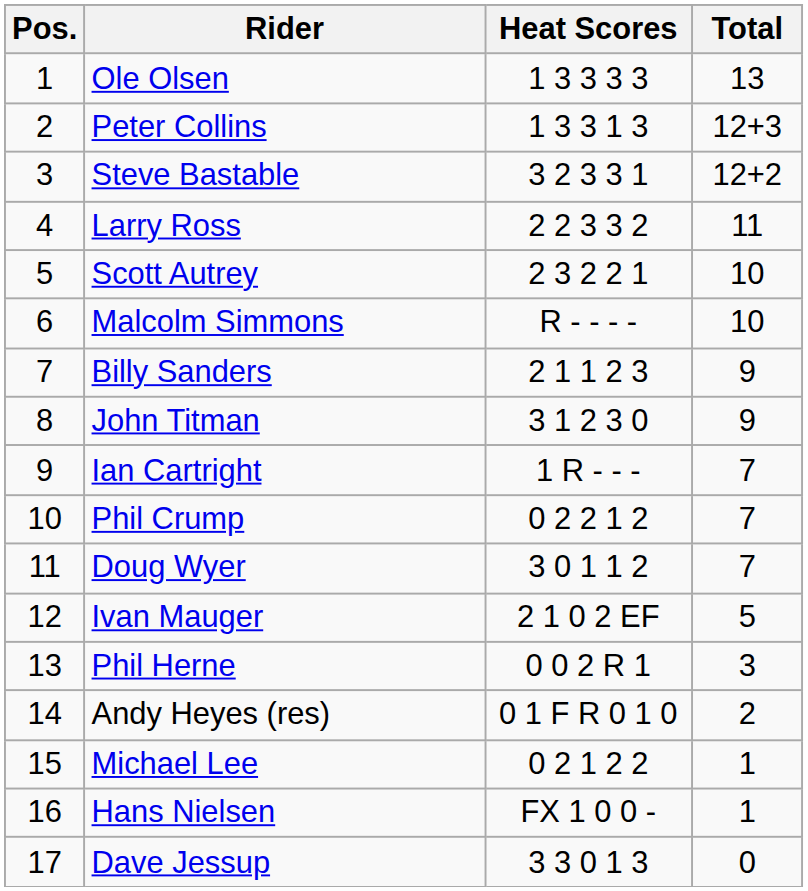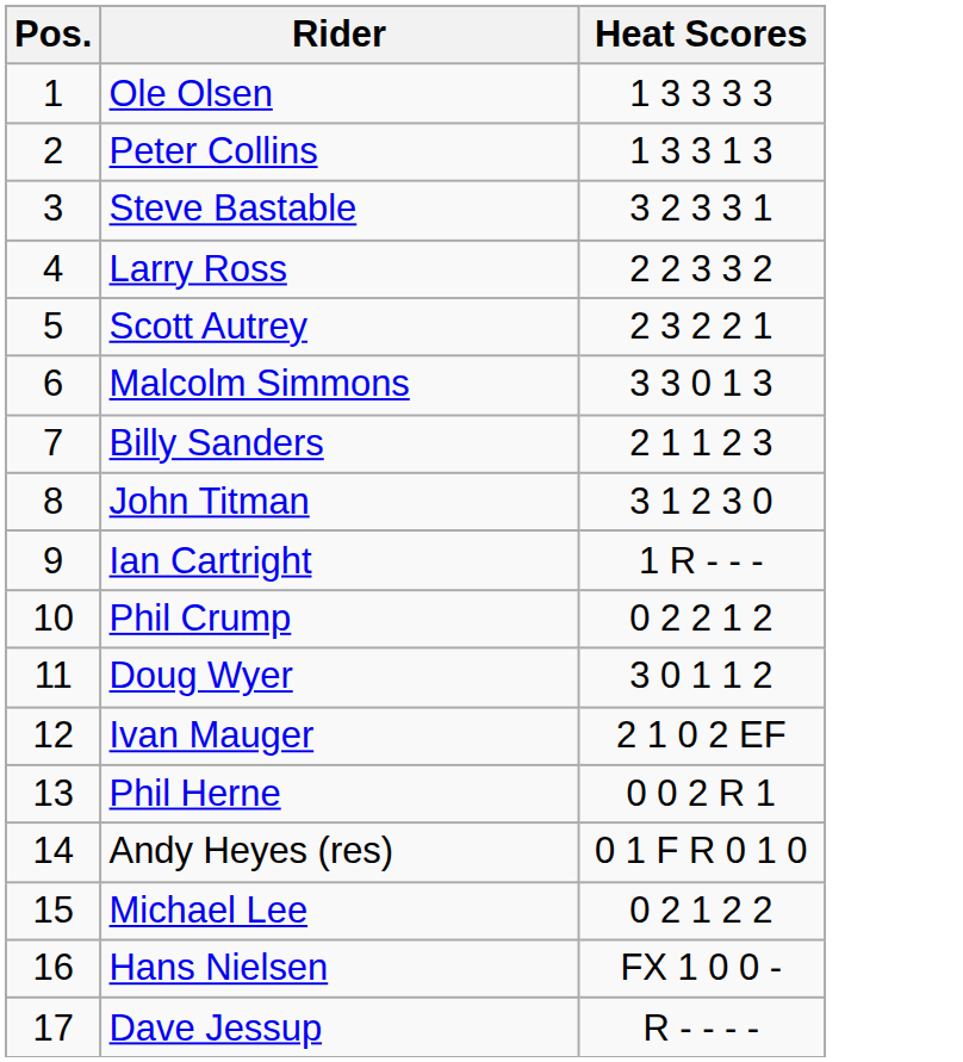 <table class=wikitable>
 <tr>
 <th width=25px>Pos.</th>
 <th width=200px>Rider</th>
 <th width=100px>Heat Scores</th>
-<th width=50px>Total</th>
 </tr>
 <tr align=center >
 <td>1</td>
 <td align=left> <a href='#'>Ole Olsen</a></td>
 <td>1	3	3	3	3</td>
-<td>13</td>
 </tr>
 <tr align=center>
 <td>2</td>
 <td align=left> <a href='#'>Peter Collins</a></td>
 <td>1	3	3	1	3</td>
-<td>12+3</td>
 </tr>
 <tr align=center>
 <td>3</td>
 <td align=left> <a href='#'>Steve Bastable</a></td>
 <td>3	2	3	3	1</td>
-<td>12+2</td>
 </tr>
 <tr align=center>
 <td>4</td>
 <td align=left> <a href='#'>Larry Ross</a></td>
 <td>2	2	3	3	2</td>
-<td>11</td>
 </tr>
 <tr align=center>
 <td>5</td>
 <td align=left> <a href='#'>Scott Autrey</a></td>
 <td>2	3	2	2	1</td>
-<td>10</td>
 </tr>
 <tr align=center>
 <td>6</td>
 <td align=left> <a href='#'>Malcolm Simmons</a></td>
-<td>R - -	-	-</td>
-<td>10</td>
+<td>3	3	0	1	3</td>
 </tr>
 <tr align=center>
 <td>7</td>
 <td align=left> <a href='#'>Billy Sanders</a></td>
 <td>2	1	1	2	3</td>
-<td>9</td>
 </tr>
 <tr align=center>
 <td>8</td>
 <td align=left> <a href='#'>John Titman</a></td>
 <td>3	1	2	3	0</td>
-<td>9</td>
 </tr>
 <tr align=center>
 <td>9</td>
 <td align=left> <a href='#'>Ian Cartright</a></td>
 <td>1	R - -	-</td>
-<td>7</td>
 </tr>
 <tr align=center>
 <td>10</td>
 <td align=left> <a href='#'>Phil Crump</a></td>
 <td>0	2	2	1	2</td>
-<td>7</td>
 </tr>
 <tr align=center>
 <td>11</td>
 <td align=left> <a href='#'>Doug Wyer</a></td>
 <td>3	0	1	1	2</td>
-<td>7</td>
 </tr>
 <tr align=center>
 <td>12</td>
 <td align=left> <a href='#'>Ivan Mauger</a></td>
 <td>2	1	0	2	EF</td>
-<td>5</td>
 </tr>
 <tr align=center>
 <td>13</td>
 <td align=left> <a href='#'>Phil Herne</a></td>
 <td>0	0	2	R	1</td>
-<td>3</td>
 </tr>
 <tr align=center>
 <td>14</td>
 <td align=left> Andy Heyes (res)</td>
 <td>0	1	F	R	0	1	0</td>
-<td>2</td>
 </tr>
 <tr align=center>
 <td>15</td>
 <td align=left> <a href='#'>Michael Lee</a></td>
 <td>0	2	1	2	2</td>
-<td>1</td>
 </tr>
 <tr align=center>
 <td>16</td>
 <td align=left> <a href='#'>Hans Nielsen</a></td>
 <td>FX	1	0	0	-</td>
-<td>1</td>
 </tr>
 <tr align=center>
 <td>17</td>
 <td align=left> <a href='#'>Dave Jessup</a></td>
-<td>3	3	0	1	3</td>
-<td>0</td>
+<td>R - -	-	-</td>
 </tr>
 </table>
